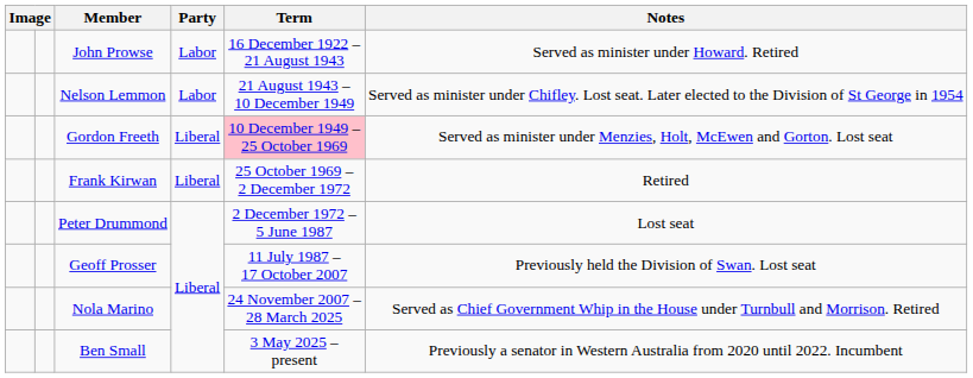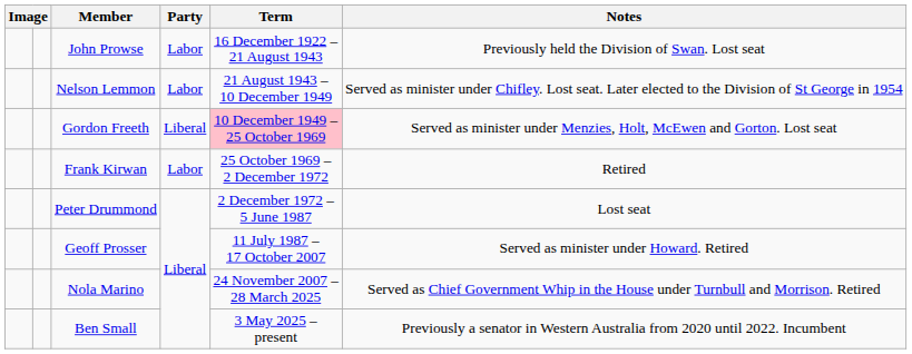 <table class=wikitable style="text-align:center">
 <tr>
 <th colspan=2>Image</th>
 <th>Member</th>
 <th>Party</th>
 <th>Term</th>
 <th>Notes</th>
 </tr>
 <tr>
 <td> </td>
 <td></td>
 <td><a href='#'>John Prowse</a><br></td>
 <td><a href='#'>Labor</a></td>
 <td nowrap><a href='#'>16 December 1922</a> –<br><a href='#'>21 August 1943</a></td>
-<td>Served as minister under <a href='#'>Howard</a>. Retired</td>
+<td>Previously held the Division of <a href='#'>Swan</a>. Lost seat</td>
 </tr>
 <tr>
 <td> </td>
 <td></td>
 <td><a href='#'>Nelson Lemmon</a><br></td>
 <td><a href='#'>Labor</a></td>
 <td nowrap><a href='#'>21 August 1943</a> –<br><a href='#'>10 December 1949</a></td>
 <td>Served as minister under <a href='#'>Chifley</a>. Lost seat. Later elected to the Division of <a href='#'>St George</a> in <a href='#'>1954</a></td>
 </tr>
 <tr>
 <td> </td>
 <td></td>
 <td><a href='#'>Gordon Freeth</a><br></td>
 <td><a href='#'>Liberal</a></td>
 <td nowrap style="background: pink;"><a href='#'>10 December 1949</a> –<br><a href='#'>25 October 1969</a></td>
 <td>Served as minister under <a href='#'>Menzies</a>, <a href='#'>Holt</a>, <a href='#'>McEwen</a> and <a href='#'>Gorton</a>. Lost seat</td>
 </tr>
 <tr>
 <td> </td>
 <td></td>
 <td><a href='#'>Frank Kirwan</a><br></td>
-<td><a href='#'>Liberal</a></td>
+<td><a href='#'>Labor</a></td>
 <td nowrap><a href='#'>25 October 1969</a> –<br><a href='#'>2 December 1972</a></td>
 <td>Retired</td>
 </tr>
 <tr>
 <td> </td>
 <td></td>
 <td><a href='#'>Peter Drummond</a><br></td>
 <td rowspan="4"><a href='#'>Liberal</a></td>
 <td nowrap><a href='#'>2 December 1972</a> –<br><a href='#'>5 June 1987</a></td>
 <td>Lost seat</td>
 </tr>
 <tr>
 <td> </td>
 <td></td>
 <td><a href='#'>Geoff Prosser</a><br></td>
 <td nowrap><a href='#'>11 July 1987</a> –<br><a href='#'>17 October 2007</a></td>
-<td>Previously held the Division of <a href='#'>Swan</a>. Lost seat</td>
+<td>Served as minister under <a href='#'>Howard</a>. Retired</td>
 </tr>
 <tr>
 <td> </td>
 <td></td>
 <td><a href='#'>Nola Marino</a><br></td>
 <td nowrap><a href='#'>24 November 2007</a> –<br><a href='#'>28 March 2025</a></td>
 <td>Served as <a href='#'>Chief Government Whip in the House</a> under <a href='#'>Turnbull</a> and <a href='#'>Morrison</a>. Retired</td>
 </tr>
 <tr>
 <td> </td>
 <td></td>
 <td><a href='#'>Ben Small</a> <br></td>
 <td nowrap><a href='#'>3 May 2025</a> –<br> present</td>
 <td>Previously a senator in Western Australia from 2020 until 2022. Incumbent</td>
 </tr>
 </table>
